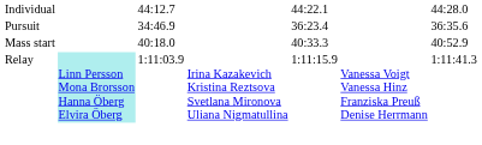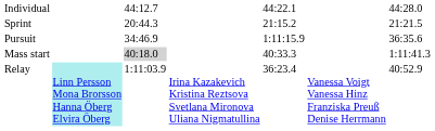 <table>
 <tr valign="top">
 <td>Individual<br></td>
 <td></td>
 <td>44:12.7</td>
 <td></td>
 <td>44:22.1</td>
 <td></td>
 <td>44:28.0</td>
 </tr>
 <tr valign="top">
+<td>Sprint<br></td>
+<td></td>
+<td>20:44.3</td>
+<td></td>
+<td>21:15.2</td>
+<td></td>
+<td>21:21.5</td>
+</tr>
+<tr valign="top">
 <td>Pursuit<br></td>
 <td></td>
 <td>34:46.9</td>
 <td></td>
-<td>36:23.4</td>
+<td>1:11:15.9</td>
 <td></td>
 <td>36:35.6</td>
 </tr>
 <tr valign="top">
 <td>Mass start<br></td>
 <td></td>
-<td>40:18.0</td>
+<td style="background: lightgrey;">40:18.0</td>
 <td></td>
 <td>40:33.3</td>
 <td></td>
-<td>40:52.9</td>
+<td>1:11:41.3</td>
 </tr>
 <tr valign="top">
 <td>Relay<br></td>
 <td style="background: paleturquoise;"><br><a href='#'>Linn Persson</a><br><a href='#'>Mona Brorsson</a><br><a href='#'>Hanna Öberg</a><br><a href='#'>Elvira Öberg</a></td>
 <td>1:11:03.9</td>
 <td><br><a href='#'>Irina Kazakevich</a><br><a href='#'>Kristina Reztsova</a><br><a href='#'>Svetlana Mironova</a><br><a href='#'>Uliana Nigmatullina</a></td>
-<td>1:11:15.9</td>
+<td>36:23.4</td>
 <td><br><a href='#'>Vanessa Voigt</a><br><a href='#'>Vanessa Hinz</a><br><a href='#'>Franziska Preuß</a><br><a href='#'>Denise Herrmann</a></td>
-<td>1:11:41.3</td>
+<td>40:52.9</td>
 </tr>
 </table>
